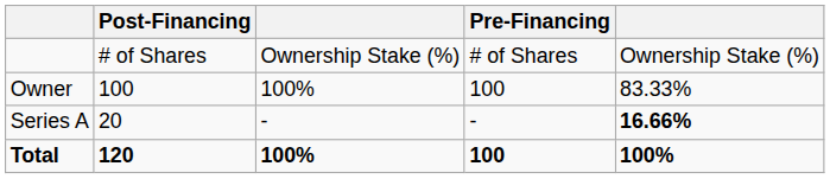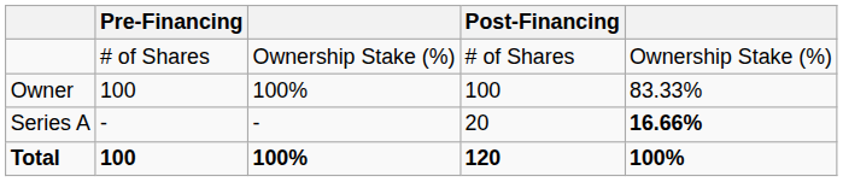 <table class="wikitable">
 <tr>
 <th></th>
+<th>Pre-Financing</th>
+<th></th>
 <th>Post-Financing</th>
-<th></th>
-<th>Pre-Financing</th>
 <th></th>
 </tr>
 <tr>
 <td></td>
 <td># of Shares</td>
 <td>Ownership Stake (%)</td>
 <td># of Shares</td>
 <td>Ownership Stake (%)</td>
 </tr>
 <tr>
 <td>Owner</td>
 <td>100</td>
 <td>100%</td>
 <td>100</td>
 <td>83.33%</td>
 </tr>
 <tr>
 <td>Series A</td>
-<td>20</td>
 <td>-</td>
 <td>-</td>
+<td>20</td>
 <td><strong>16.66%</strong></td>
 </tr>
 <tr>
 <td><strong>Total</strong></td>
+<td><strong>100</strong></td>
+<td><strong>100%</strong></td>
 <td><strong>120</strong></td>
-<td><strong>100%</strong></td>
-<td><strong>100</strong></td>
 <td><strong>100%</strong></td>
 </tr>
 </table>
